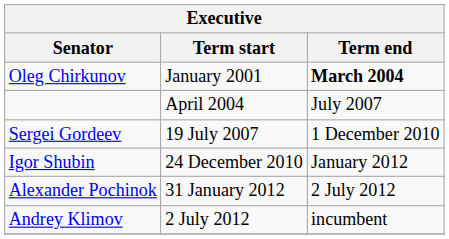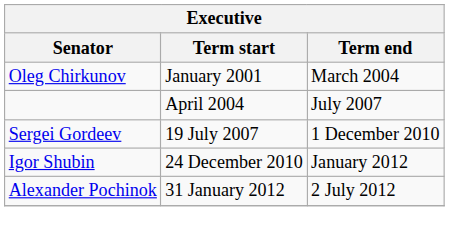 <table class="wikitable sortable">
 <tr>
 <th colspan=3>Executive</th>
 </tr>
 <tr>
 <th>Senator</th>
 <th>Term start</th>
 <th>Term end</th>
 </tr>
 <tr>
 <td><a href='#'>Oleg Chirkunov</a></td>
 <td>January 2001</td>
-<td><strong>March 2004</strong></td>
+<td>March 2004</td>
 </tr>
 <tr>
 <td></td>
 <td>April 2004</td>
 <td>July 2007</td>
 </tr>
 <tr>
 <td><a href='#'>Sergei Gordeev</a></td>
 <td>19 July 2007</td>
 <td>1 December 2010</td>
 </tr>
 <tr>
 <td><a href='#'>Igor Shubin</a></td>
 <td>24 December 2010</td>
 <td>January 2012</td>
 </tr>
 <tr>
 <td><a href='#'>Alexander Pochinok</a></td>
 <td>31 January 2012</td>
 <td>2 July 2012</td>
 </tr>
 <tr>
-<td><a href='#'>Andrey Klimov</a></td>
-<td>2 July 2012</td>
-<td>incumbent</td>
-</tr>
-<tr>
 </tr>
 </table>
